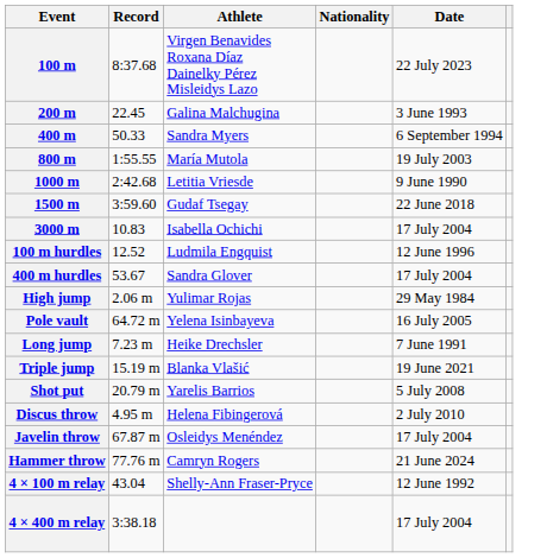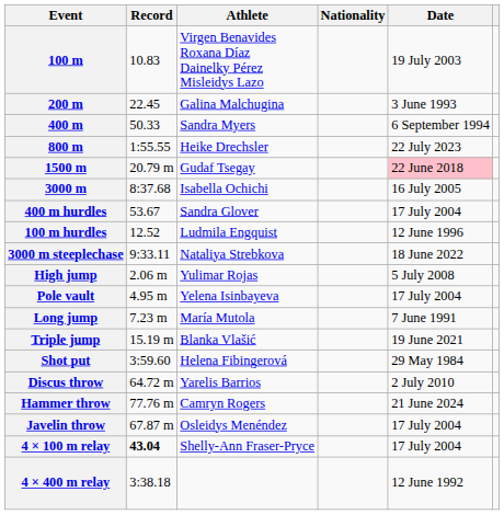 <table class="wikitable sticky-header plainrowheaders">
 <tr>
 <th scope="col">Event</th>
 <th scope="col">Record</th>
 <th scope="col">Athlete</th>
 <th scope="col">Nationality</th>
 <th scope="col">Date</th>
 <th scope="col"></th>
 </tr>
 <tr>
 <th scope="row"><a href='#'>100 m</a></th>
-<td>8:37.68</td>
+<td>10.83 </td>
 <td><a href='#'>Virgen Benavides</a><br><a href='#'>Roxana Díaz</a><br><a href='#'>Dainelky Pérez</a><br><a href='#'>Misleidys Lazo</a></td>
 <td></td>
-<td>22 July 2023</td>
+<td>19 July 2003</td>
 <td></td>
 </tr>
 <tr>
 <th scope="row"><a href='#'>200 m</a></th>
 <td>22.45</td>
 <td><a href='#'>Galina Malchugina</a></td>
 <td></td>
 <td>3 June 1993</td>
 <td></td>
 </tr>
 <tr>
 <th scope="row"><a href='#'>400 m</a></th>
 <td>50.33</td>
 <td><a href='#'>Sandra Myers</a></td>
 <td></td>
 <td>6 September 1994</td>
 <td></td>
 </tr>
 <tr>
 <th scope="row"><a href='#'>800 m</a></th>
 <td>1:55.55</td>
-<td><a href='#'>María Mutola</a></td>
+<td><a href='#'>Heike Drechsler</a></td>
 <td></td>
-<td>19 July 2003</td>
-<td></td>
-</tr>
-<tr>
-<th scope="row"><a href='#'>1000 m</a></th>
-<td>2:42.68</td>
-<td><a href='#'>Letitia Vriesde</a></td>
-<td></td>
-<td>9 June 1990</td>
+<td>22 July 2023</td>
 <td></td>
 </tr>
 <tr>
 <th scope="row"><a href='#'>1500 m</a></th>
-<td>3:59.60</td>
+<td>20.79 m</td>
 <td><a href='#'>Gudaf Tsegay</a></td>
 <td></td>
-<td>22 June 2018</td>
+<td style="background: pink;">22 June 2018</td>
 <td></td>
 </tr>
 <tr>
 <th scope="row"><a href='#'>3000 m</a></th>
-<td>10.83 </td>
+<td>8:37.68</td>
 <td><a href='#'>Isabella Ochichi</a></td>
+<td></td>
+<td>16 July 2005</td>
+<td></td>
+</tr>
+<tr>
+<th scope="row"><a href='#'>400 m hurdles</a></th>
+<td>53.67</td>
+<td><a href='#'>Sandra Glover</a></td>
 <td></td>
 <td>17 July 2004</td>
 <td></td>
 </tr>
 <tr>
 <th scope="row"><a href='#'>100 m hurdles</a></th>
 <td>12.52</td>
 <td><a href='#'>Ludmila Engquist</a></td>
 <td></td>
 <td>12 June 1996</td>
 <td></td>
 </tr>
 <tr>
-<th scope="row"><a href='#'>400 m hurdles</a></th>
-<td>53.67</td>
-<td><a href='#'>Sandra Glover</a></td>
+<th scope="row"><a href='#'>3000 m steeplechase</a></th>
+<td>9:33.11</td>
+<td><a href='#'>Nataliya Strebkova</a></td>
 <td></td>
-<td>17 July 2004</td>
+<td>18 June 2022</td>
 <td></td>
 </tr>
 <tr>
 <th scope="row"><a href='#'>High jump</a></th>
 <td>2.06 m</td>
 <td><a href='#'>Yulimar Rojas</a></td>
 <td></td>
-<td>29 May 1984</td>
+<td>5 July 2008</td>
 <td></td>
 </tr>
 <tr>
 <th scope="row"><a href='#'>Pole vault</a></th>
-<td>64.72 m</td>
+<td>4.95 m</td>
 <td><a href='#'>Yelena Isinbayeva</a></td>
 <td></td>
-<td>16 July 2005</td>
+<td>17 July 2004</td>
 <td></td>
 </tr>
 <tr>
 <th scope="row"><a href='#'>Long jump</a></th>
 <td>7.23 m</td>
-<td><a href='#'>Heike Drechsler</a></td>
+<td><a href='#'>María Mutola</a></td>
 <td></td>
 <td>7 June 1991</td>
 <td></td>
 </tr>
 <tr>
 <th scope="row"><a href='#'>Triple jump</a></th>
 <td>15.19 m </td>
 <td><a href='#'>Blanka Vlašić</a></td>
 <td></td>
 <td>19 June 2021</td>
 <td></td>
 </tr>
 <tr>
 <th scope="row"><a href='#'>Shot put</a></th>
-<td>20.79 m</td>
-<td><a href='#'>Yarelis Barrios</a></td>
+<td>3:59.60</td>
+<td><a href='#'>Helena Fibingerová</a></td>
 <td></td>
-<td>5 July 2008</td>
+<td>29 May 1984</td>
 <td></td>
 </tr>
 <tr>
 <th scope="row"><a href='#'>Discus throw</a></th>
-<td>4.95 m</td>
-<td><a href='#'>Helena Fibingerová</a></td>
+<td>64.72 m</td>
+<td><a href='#'>Yarelis Barrios</a></td>
 <td></td>
 <td>2 July 2010</td>
+<td></td>
+</tr>
+<tr>
+<th scope="row"><a href='#'>Hammer throw</a></th>
+<td>77.76 m</td>
+<td><a href='#'>Camryn Rogers</a></td>
+<td></td>
+<td>21 June 2024</td>
 <td></td>
 </tr>
 <tr>
 <th scope="row"><a href='#'>Javelin throw</a></th>
 <td>67.87 m</td>
 <td><a href='#'>Osleidys Menéndez</a></td>
 <td></td>
 <td>17 July 2004</td>
 <td></td>
 </tr>
 <tr>
-<th scope="row"><a href='#'>Hammer throw</a></th>
-<td>77.76 m</td>
-<td><a href='#'>Camryn Rogers</a></td>
-<td></td>
-<td>21 June 2024</td>
-<td></td>
-</tr>
-<tr>
 <th scope="row"><a href='#'>4 × 100 m relay</a></th>
-<td>43.04</td>
+<td><strong>43.04</strong></td>
 <td><a href='#'>Shelly-Ann Fraser-Pryce</a></td>
 <td></td>
-<td>12 June 1992</td>
+<td>17 July 2004</td>
 <td></td>
 </tr>
 <tr>
 <th scope="row"><a href='#'>4 × 400 m relay</a></th>
 <td>3:38.18</td>
 <td><br><br><br></td>
 <td></td>
-<td>17 July 2004</td>
+<td>12 June 1992</td>
 <td></td>
 </tr>
 </table>
